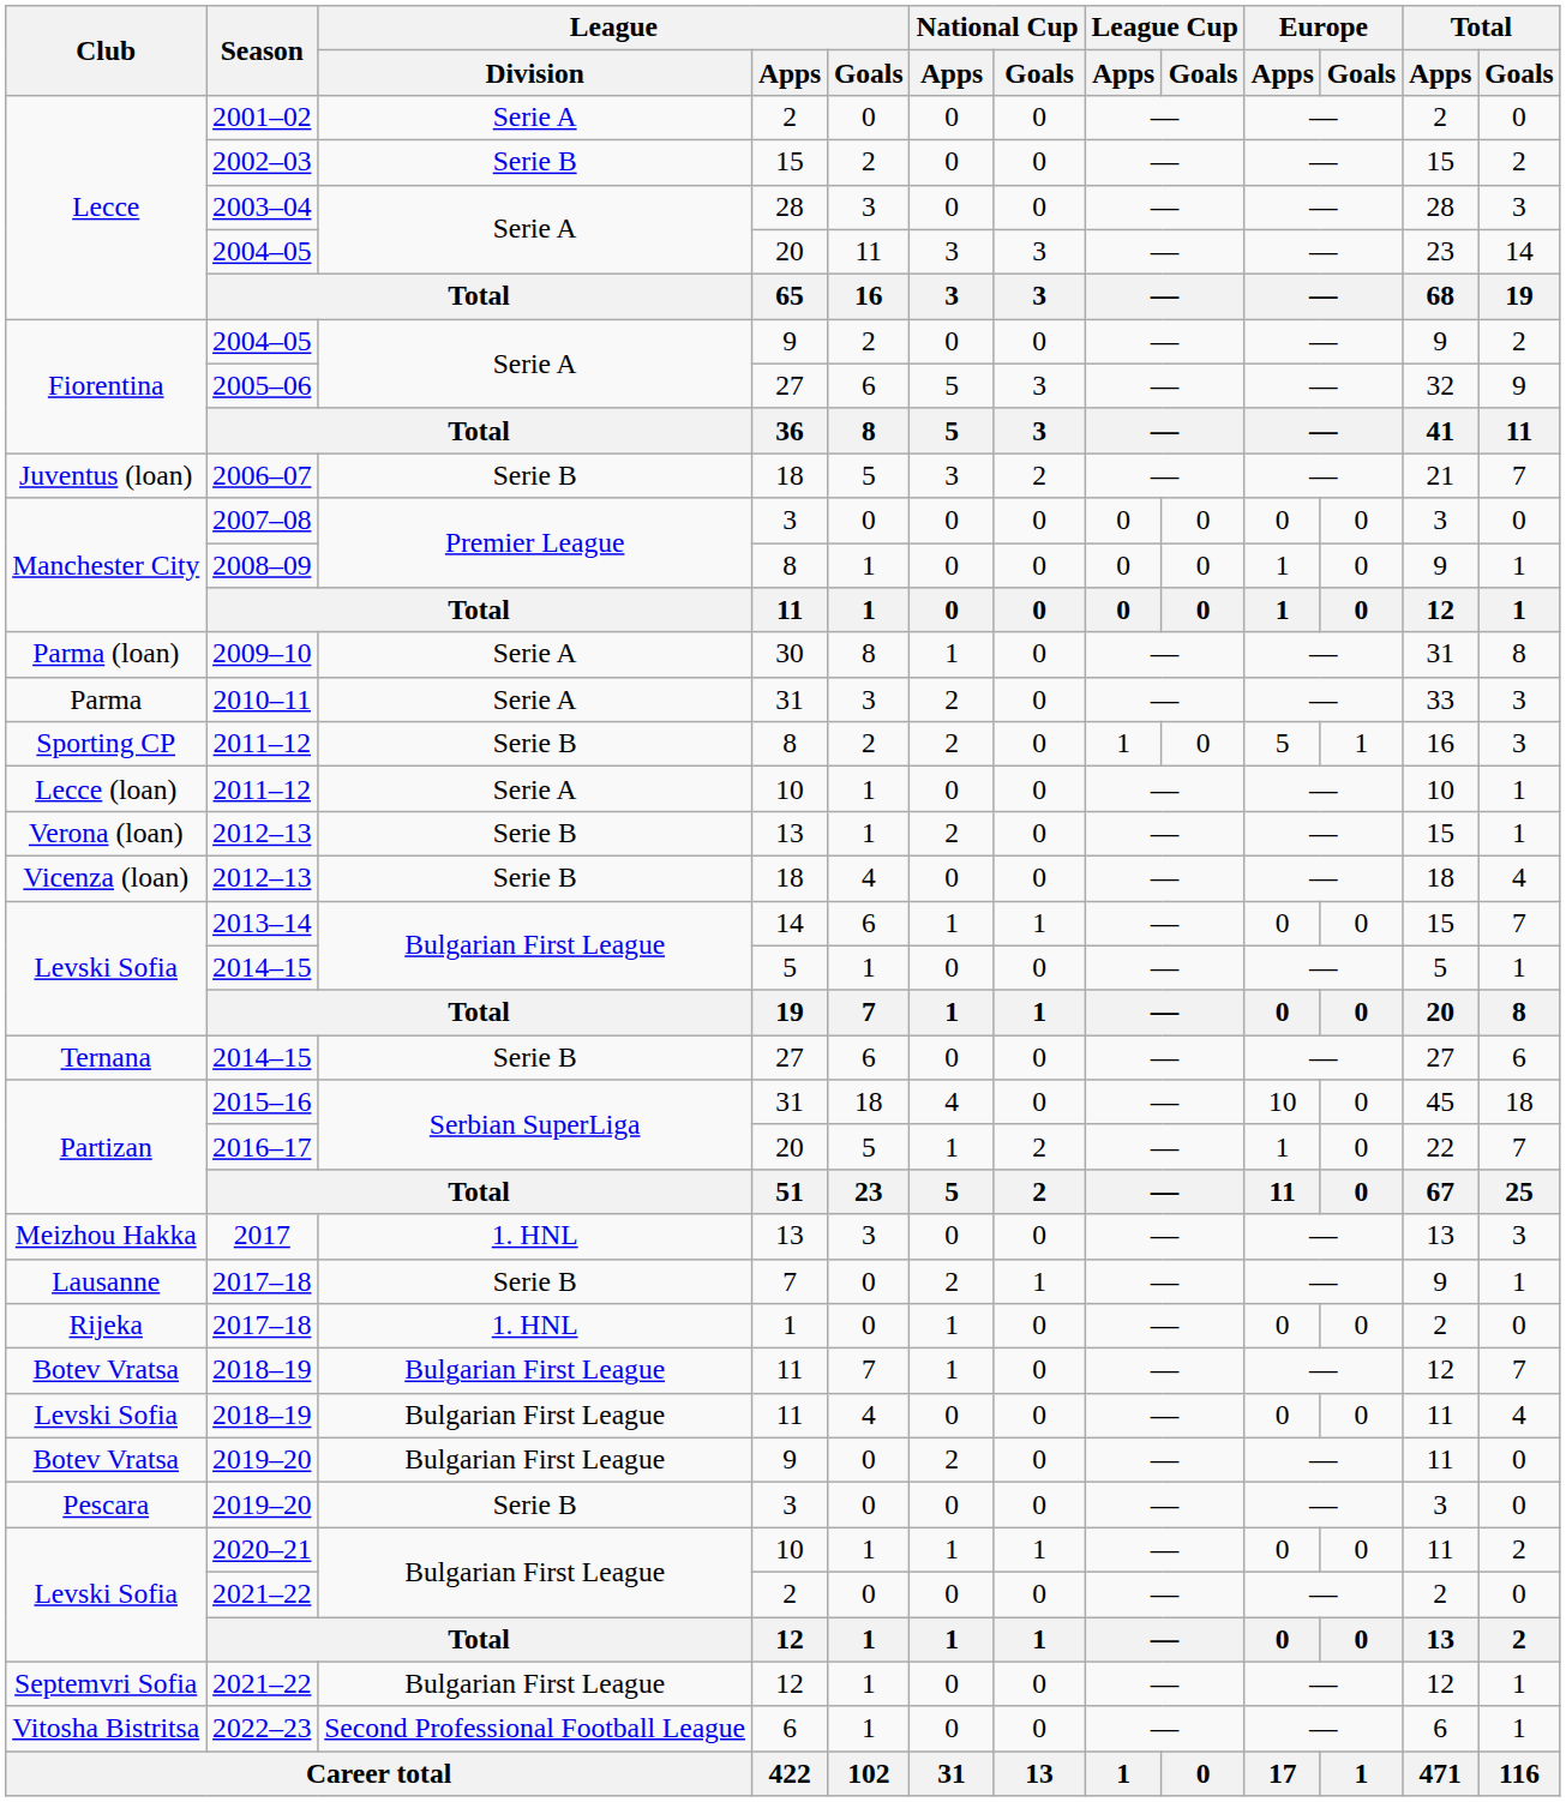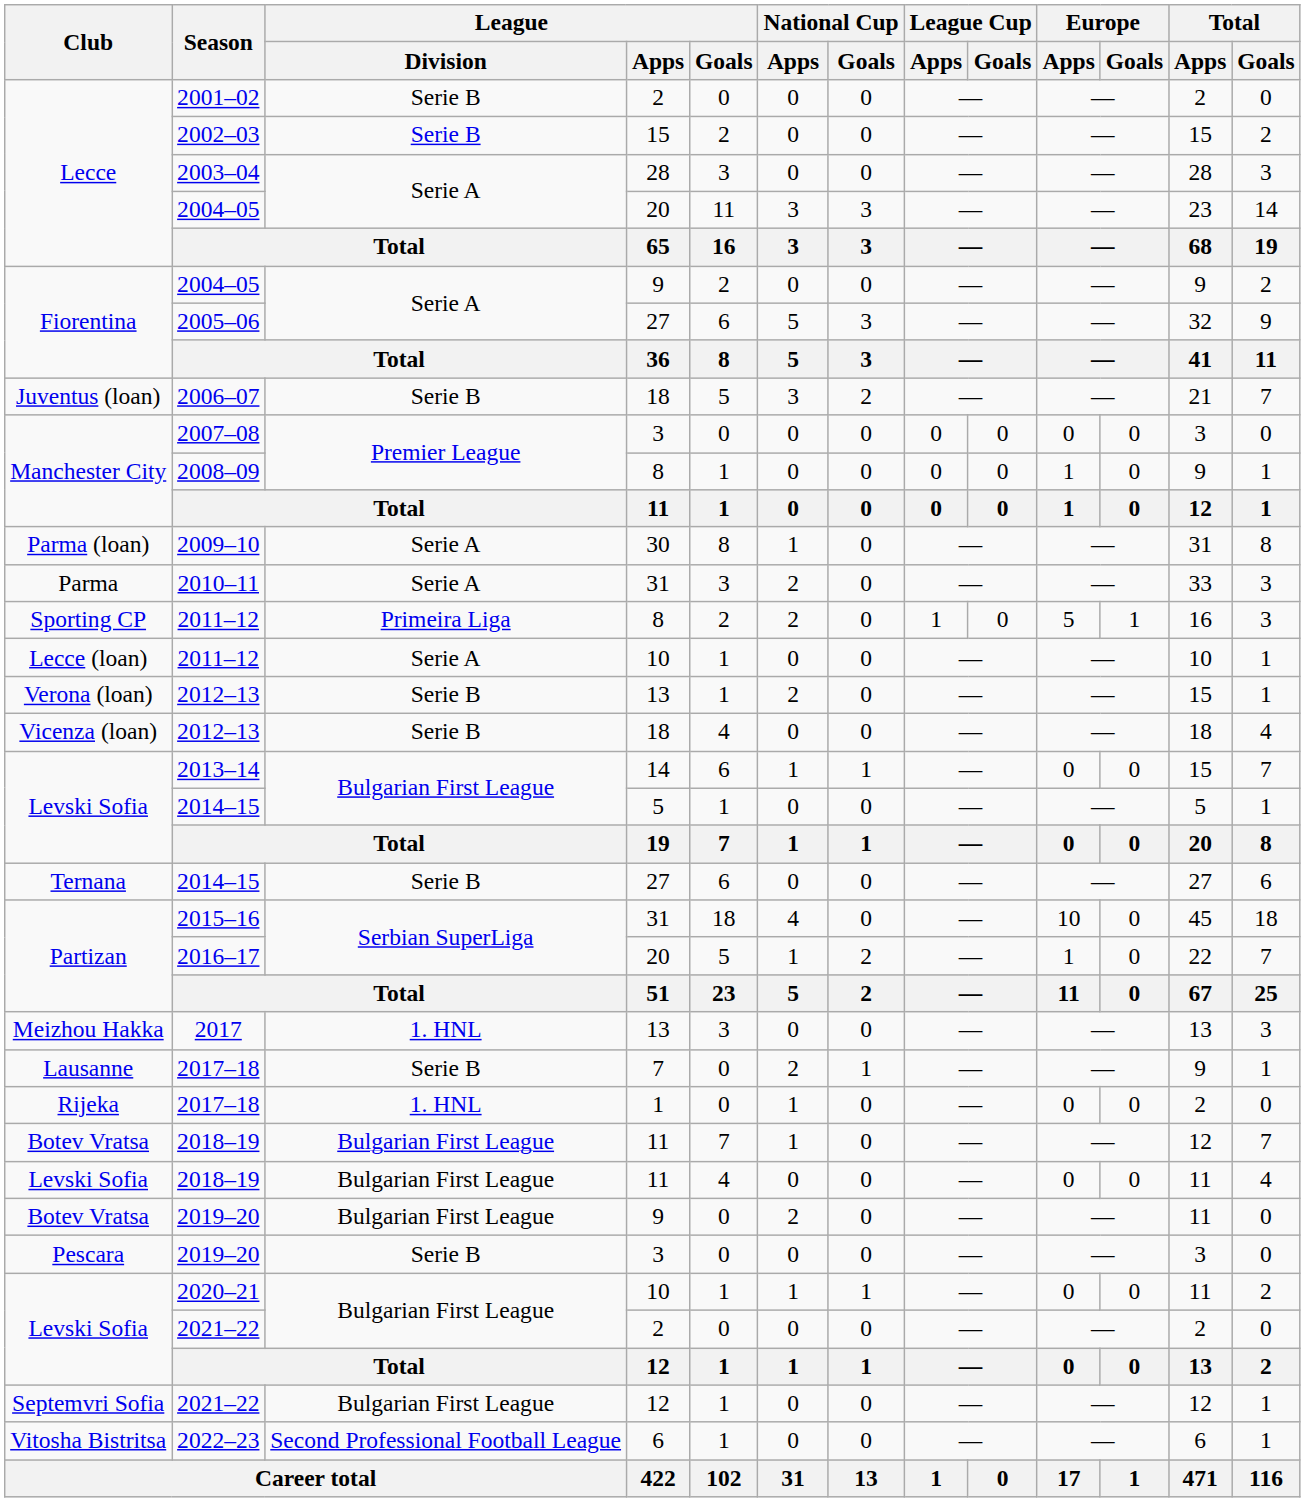 <table class="wikitable" style="text-align:center">
 <tr>
 <th rowspan="2">Club</th>
 <th rowspan="2">Season</th>
 <th colspan="3">League</th>
 <th colspan="2">National Cup</th>
 <th colspan="2">League Cup</th>
 <th colspan="2">Europe</th>
 <th colspan="2">Total</th>
 </tr>
 <tr>
 <th>Division</th>
 <th>Apps</th>
 <th>Goals</th>
 <th>Apps</th>
 <th>Goals</th>
 <th>Apps</th>
 <th>Goals</th>
 <th>Apps</th>
 <th>Goals</th>
 <th>Apps</th>
 <th>Goals</th>
 </tr>
 <tr>
 <td rowspan="5"><a href='#'>Lecce</a></td>
 <td><a href='#'>2001–02</a></td>
-<td><a href='#'>Serie A</a></td>
+<td>Serie B</td>
 <td>2</td>
 <td>0</td>
 <td>0</td>
 <td>0</td>
 <td colspan="2">—</td>
 <td colspan="2">—</td>
 <td>2</td>
 <td>0</td>
 </tr>
 <tr>
 <td><a href='#'>2002–03</a></td>
 <td><a href='#'>Serie B</a></td>
 <td>15</td>
 <td>2</td>
 <td>0</td>
 <td>0</td>
 <td colspan="2">—</td>
 <td colspan="2">—</td>
 <td>15</td>
 <td>2</td>
 </tr>
 <tr>
 <td><a href='#'>2003–04</a></td>
 <td rowspan="2">Serie A</td>
 <td>28</td>
 <td>3</td>
 <td>0</td>
 <td>0</td>
 <td colspan="2">—</td>
 <td colspan="2">—</td>
 <td>28</td>
 <td>3</td>
 </tr>
 <tr>
 <td><a href='#'>2004–05</a></td>
 <td>20</td>
 <td>11</td>
 <td>3</td>
 <td>3</td>
 <td colspan="2">—</td>
 <td colspan="2">—</td>
 <td>23</td>
 <td>14</td>
 </tr>
 <tr>
 <th colspan="2">Total</th>
 <th>65</th>
 <th>16</th>
 <th>3</th>
 <th>3</th>
 <th colspan="2">—</th>
 <th colspan="2">—</th>
 <th>68</th>
 <th>19</th>
 </tr>
 <tr>
 <td rowspan="3"><a href='#'>Fiorentina</a></td>
 <td><a href='#'>2004–05</a></td>
 <td rowspan="2">Serie A</td>
 <td>9</td>
 <td>2</td>
 <td>0</td>
 <td>0</td>
 <td colspan="2">—</td>
 <td colspan="2">—</td>
 <td>9</td>
 <td>2</td>
 </tr>
 <tr>
 <td><a href='#'>2005–06</a></td>
 <td>27</td>
 <td>6</td>
 <td>5</td>
 <td>3</td>
 <td colspan="2">—</td>
 <td colspan="2">—</td>
 <td>32</td>
 <td>9</td>
 </tr>
 <tr>
 <th colspan="2">Total</th>
 <th>36</th>
 <th>8</th>
 <th>5</th>
 <th>3</th>
 <th colspan="2">—</th>
 <th colspan="2">—</th>
 <th>41</th>
 <th>11</th>
 </tr>
 <tr>
 <td><a href='#'>Juventus</a> (loan)</td>
 <td><a href='#'>2006–07</a></td>
 <td>Serie B</td>
 <td>18</td>
 <td>5</td>
 <td>3</td>
 <td>2</td>
 <td colspan="2">—</td>
 <td colspan="2">—</td>
 <td>21</td>
 <td>7</td>
 </tr>
 <tr>
 <td rowspan="3"><a href='#'>Manchester City</a></td>
 <td><a href='#'>2007–08</a></td>
 <td rowspan="2"><a href='#'>Premier League</a></td>
 <td>3</td>
 <td>0</td>
 <td>0</td>
 <td>0</td>
 <td>0</td>
 <td>0</td>
 <td>0</td>
 <td>0</td>
 <td>3</td>
 <td>0</td>
 </tr>
 <tr>
 <td><a href='#'>2008–09</a></td>
 <td>8</td>
 <td>1</td>
 <td>0</td>
 <td>0</td>
 <td>0</td>
 <td>0</td>
 <td>1</td>
 <td>0</td>
 <td>9</td>
 <td>1</td>
 </tr>
 <tr>
 <th colspan="2">Total</th>
 <th>11</th>
 <th>1</th>
 <th>0</th>
 <th>0</th>
 <th>0</th>
 <th>0</th>
 <th>1</th>
 <th>0</th>
 <th>12</th>
 <th>1</th>
 </tr>
 <tr>
 <td><a href='#'>Parma</a> (loan)</td>
 <td><a href='#'>2009–10</a></td>
 <td>Serie A</td>
 <td>30</td>
 <td>8</td>
 <td>1</td>
 <td>0</td>
 <td colspan="2">—</td>
 <td colspan="2">—</td>
 <td>31</td>
 <td>8</td>
 </tr>
 <tr>
 <td>Parma</td>
 <td><a href='#'>2010–11</a></td>
 <td>Serie A</td>
 <td>31</td>
 <td>3</td>
 <td>2</td>
 <td>0</td>
 <td colspan="2">—</td>
 <td colspan="2">—</td>
 <td>33</td>
 <td>3</td>
 </tr>
 <tr>
 <td><a href='#'>Sporting CP</a></td>
 <td><a href='#'>2011–12</a></td>
-<td>Serie B</td>
+<td><a href='#'>Primeira Liga</a></td>
 <td>8</td>
 <td>2</td>
 <td>2</td>
 <td>0</td>
 <td>1</td>
 <td>0</td>
 <td>5</td>
 <td>1</td>
 <td>16</td>
 <td>3</td>
 </tr>
 <tr>
 <td><a href='#'>Lecce</a> (loan)</td>
 <td><a href='#'>2011–12</a></td>
 <td>Serie A</td>
 <td>10</td>
 <td>1</td>
 <td>0</td>
 <td>0</td>
 <td colspan="2">—</td>
 <td colspan="2">—</td>
 <td>10</td>
 <td>1</td>
 </tr>
 <tr>
 <td><a href='#'>Verona</a> (loan)</td>
 <td><a href='#'>2012–13</a></td>
 <td>Serie B</td>
 <td>13</td>
 <td>1</td>
 <td>2</td>
 <td>0</td>
 <td colspan="2">—</td>
 <td colspan="2">—</td>
 <td>15</td>
 <td>1</td>
 </tr>
 <tr>
 <td><a href='#'>Vicenza</a> (loan)</td>
 <td><a href='#'>2012–13</a></td>
 <td>Serie B</td>
 <td>18</td>
 <td>4</td>
 <td>0</td>
 <td>0</td>
 <td colspan="2">—</td>
 <td colspan="2">—</td>
 <td>18</td>
 <td>4</td>
 </tr>
 <tr>
 <td rowspan="3"><a href='#'>Levski Sofia</a></td>
 <td><a href='#'>2013–14</a></td>
 <td rowspan="2"><a href='#'>Bulgarian First League</a></td>
 <td>14</td>
 <td>6</td>
 <td>1</td>
 <td>1</td>
 <td colspan="2">—</td>
 <td>0</td>
 <td>0</td>
 <td>15</td>
 <td>7</td>
 </tr>
 <tr>
 <td><a href='#'>2014–15</a></td>
 <td>5</td>
 <td>1</td>
 <td>0</td>
 <td>0</td>
 <td colspan="2">—</td>
 <td colspan="2">—</td>
 <td>5</td>
 <td>1</td>
 </tr>
 <tr>
 <th colspan="2">Total</th>
 <th>19</th>
 <th>7</th>
 <th>1</th>
 <th>1</th>
 <th colspan="2">—</th>
 <th>0</th>
 <th>0</th>
 <th>20</th>
 <th>8</th>
 </tr>
 <tr>
 <td><a href='#'>Ternana</a></td>
 <td><a href='#'>2014–15</a></td>
 <td>Serie B</td>
 <td>27</td>
 <td>6</td>
 <td>0</td>
 <td>0</td>
 <td colspan="2">—</td>
 <td colspan="2">—</td>
 <td>27</td>
 <td>6</td>
 </tr>
 <tr>
 <td rowspan="3"><a href='#'>Partizan</a></td>
 <td><a href='#'>2015–16</a></td>
 <td rowspan="2"><a href='#'>Serbian SuperLiga</a></td>
 <td>31</td>
 <td>18</td>
 <td>4</td>
 <td>0</td>
 <td colspan="2">—</td>
 <td>10</td>
 <td>0</td>
 <td>45</td>
 <td>18</td>
 </tr>
 <tr>
 <td><a href='#'>2016–17</a></td>
 <td>20</td>
 <td>5</td>
 <td>1</td>
 <td>2</td>
 <td colspan="2">—</td>
 <td>1</td>
 <td>0</td>
 <td>22</td>
 <td>7</td>
 </tr>
 <tr>
 <th colspan="2">Total</th>
 <th>51</th>
 <th>23</th>
 <th>5</th>
 <th>2</th>
 <th colspan="2">—</th>
 <th>11</th>
 <th>0</th>
 <th>67</th>
 <th>25</th>
 </tr>
 <tr>
 <td><a href='#'>Meizhou Hakka</a></td>
 <td><a href='#'>2017</a></td>
 <td><a href='#'>1. HNL</a></td>
 <td>13</td>
 <td>3</td>
 <td>0</td>
 <td>0</td>
 <td colspan="2">—</td>
 <td colspan="2">—</td>
 <td>13</td>
 <td>3</td>
 </tr>
 <tr>
 <td><a href='#'>Lausanne</a></td>
 <td><a href='#'>2017–18</a></td>
 <td>Serie B</td>
 <td>7</td>
 <td>0</td>
 <td>2</td>
 <td>1</td>
 <td colspan="2">—</td>
 <td colspan="2">—</td>
 <td>9</td>
 <td>1</td>
 </tr>
 <tr>
 <td><a href='#'>Rijeka</a></td>
 <td><a href='#'>2017–18</a></td>
 <td><a href='#'>1. HNL</a></td>
 <td>1</td>
 <td>0</td>
 <td>1</td>
 <td>0</td>
 <td colspan="2">—</td>
 <td>0</td>
 <td>0</td>
 <td>2</td>
 <td>0</td>
 </tr>
 <tr>
 <td><a href='#'>Botev Vratsa</a></td>
 <td><a href='#'>2018–19</a></td>
 <td><a href='#'>Bulgarian First League</a></td>
 <td>11</td>
 <td>7</td>
 <td>1</td>
 <td>0</td>
 <td colspan="2">—</td>
 <td colspan="2">—</td>
 <td>12</td>
 <td>7</td>
 </tr>
 <tr>
 <td><a href='#'>Levski Sofia</a></td>
 <td><a href='#'>2018–19</a></td>
 <td>Bulgarian First League</td>
 <td>11</td>
 <td>4</td>
 <td>0</td>
 <td>0</td>
 <td colspan="2">—</td>
 <td>0</td>
 <td>0</td>
 <td>11</td>
 <td>4</td>
 </tr>
 <tr>
 <td><a href='#'>Botev Vratsa</a></td>
 <td><a href='#'>2019–20</a></td>
 <td>Bulgarian First League</td>
 <td>9</td>
 <td>0</td>
 <td>2</td>
 <td>0</td>
 <td colspan="2">—</td>
 <td colspan="2">—</td>
 <td>11</td>
 <td>0</td>
 </tr>
 <tr>
 <td><a href='#'>Pescara</a></td>
 <td><a href='#'>2019–20</a></td>
 <td>Serie B</td>
 <td>3</td>
 <td>0</td>
 <td>0</td>
 <td>0</td>
 <td colspan="2">—</td>
 <td colspan="2">—</td>
 <td>3</td>
 <td>0</td>
 </tr>
 <tr>
 <td rowspan="3"><a href='#'>Levski Sofia</a></td>
 <td><a href='#'>2020–21</a></td>
 <td rowspan="2">Bulgarian First League</td>
 <td>10</td>
 <td>1</td>
 <td>1</td>
 <td>1</td>
 <td colspan="2">—</td>
 <td>0</td>
 <td>0</td>
 <td>11</td>
 <td>2</td>
 </tr>
 <tr>
 <td><a href='#'>2021–22</a></td>
 <td>2</td>
 <td>0</td>
 <td>0</td>
 <td>0</td>
 <td colspan="2">—</td>
 <td colspan="2">—</td>
 <td>2</td>
 <td>0</td>
 </tr>
 <tr>
 <th colspan="2">Total</th>
 <th>12</th>
 <th>1</th>
 <th>1</th>
 <th>1</th>
 <th colspan="2">—</th>
 <th>0</th>
 <th>0</th>
 <th>13</th>
 <th>2</th>
 </tr>
 <tr>
 <td><a href='#'>Septemvri Sofia</a></td>
 <td><a href='#'>2021–22</a></td>
 <td>Bulgarian First League</td>
 <td>12</td>
 <td>1</td>
 <td>0</td>
 <td>0</td>
 <td colspan="2">—</td>
 <td colspan="2">—</td>
 <td>12</td>
 <td>1</td>
 </tr>
 <tr>
 <td><a href='#'>Vitosha Bistritsa</a></td>
 <td><a href='#'>2022–23</a></td>
 <td><a href='#'>Second Professional Football League</a></td>
 <td>6</td>
 <td>1</td>
 <td>0</td>
 <td>0</td>
 <td colspan="2">—</td>
 <td colspan="2">—</td>
 <td>6</td>
 <td>1</td>
 </tr>
 <tr>
 <th colspan="3">Career total</th>
 <th>422</th>
 <th>102</th>
 <th>31</th>
 <th>13</th>
 <th>1</th>
 <th>0</th>
 <th>17</th>
 <th>1</th>
 <th>471</th>
 <th>116</th>
 </tr>
 </table>
